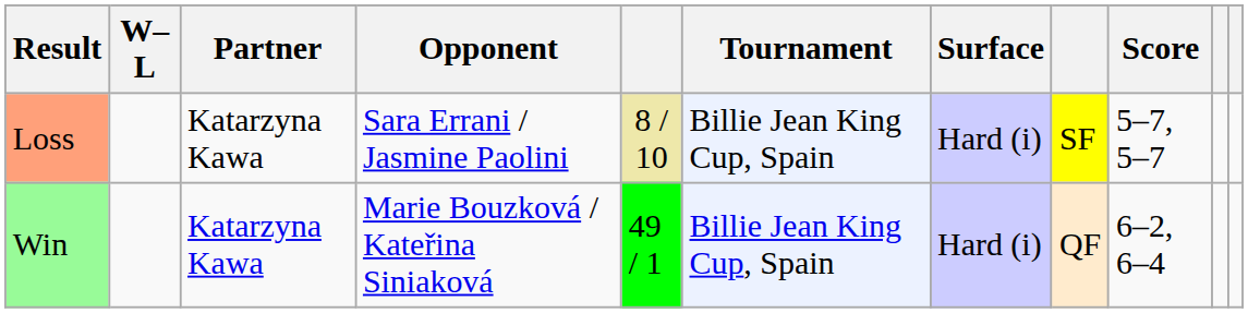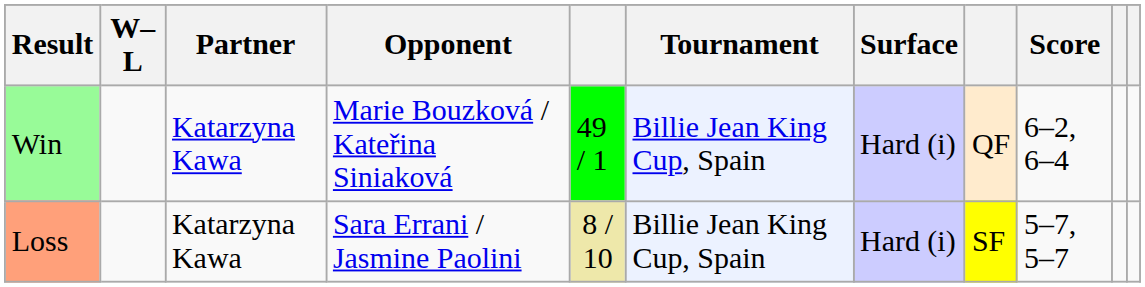 <table class="wikitable sortable">
 <tr>
 <th>Result</th>
 <th class=unsortable>W–L</th>
 <th>Partner</th>
 <th>Opponent</th>
 <th></th>
 <th>Tournament</th>
 <th>Surface</th>
 <th class=unsortable></th>
 <th class=unsortable>Score</th>
 <th></th>
 <th class=unsortable></th>
 </tr>
 <tr>
+<td bgcolor=98fb98>Win</td>
+<td></td>
+<td> <a href='#'>Katarzyna Kawa</a></td>
+<td> <a href='#'>Marie Bouzková</a> /  <a href='#'>Kateřina Siniaková</a></td>
+<td bgcolor=lime>49 / 1</td>
+<td bgcolor=ecf2ff><a href='#'>Billie Jean King Cup</a>, Spain</td>
+<td bgcolor=ccccff>Hard (i)</td>
+<td bgcolor=ffebcd>QF</td>
+<td>6–2, 6–4</td>
+<td></td>
+<td></td>
+</tr>
+<tr>
 <td bgcolor=ffa07a>Loss</td>
 <td></td>
 <td> Katarzyna Kawa</td>
 <td> <a href='#'>Sara Errani</a> /  <a href='#'>Jasmine Paolini</a></td>
 <td style="text-align:center; background:#eee8aa">8 / 10</td>
 <td bgcolor=ecf2ff>Billie Jean King Cup, Spain</td>
 <td bgcolor=ccccff>Hard (i)</td>
 <td bgcolor=yellow>SF</td>
 <td>5–7, 5–7</td>
 <td></td>
 <td></td>
 </tr>
-<tr>
-<td bgcolor=98fb98>Win</td>
-<td></td>
-<td> <a href='#'>Katarzyna Kawa</a></td>
-<td> <a href='#'>Marie Bouzková</a> /  <a href='#'>Kateřina Siniaková</a></td>
-<td bgcolor=lime>49 / 1</td>
-<td bgcolor=ecf2ff><a href='#'>Billie Jean King Cup</a>, Spain</td>
-<td bgcolor=ccccff>Hard (i)</td>
-<td bgcolor=ffebcd>QF</td>
-<td>6–2, 6–4</td>
-<td></td>
-<td></td>
-</tr>
 </table>
